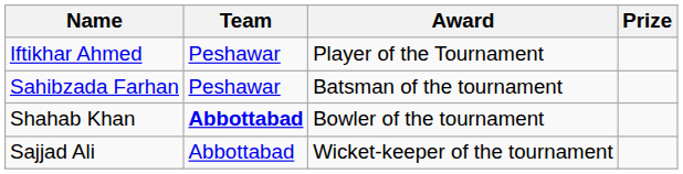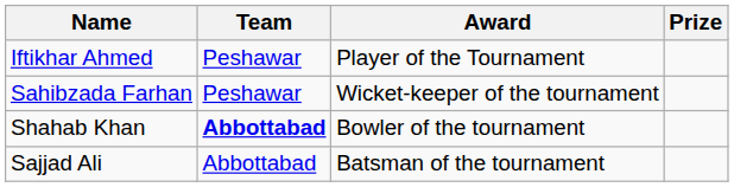 <table class="wikitable">
 <tr>
 <th>Name</th>
 <th>Team</th>
 <th>Award</th>
 <th>Prize</th>
 </tr>
 <tr>
 <td><a href='#'>Iftikhar Ahmed</a></td>
 <td><a href='#'>Peshawar</a></td>
 <td>Player of the Tournament</td>
 <td></td>
 </tr>
 <tr>
 <td><a href='#'>Sahibzada Farhan</a></td>
 <td><a href='#'>Peshawar</a></td>
-<td>Batsman of the tournament</td>
+<td>Wicket-keeper of the tournament</td>
 <td></td>
 </tr>
 <tr>
 <td>Shahab Khan</td>
 <td><strong><a href='#'>Abbottabad</a></strong></td>
 <td>Bowler of the tournament</td>
 <td></td>
 </tr>
 <tr>
 <td>Sajjad Ali</td>
 <td><a href='#'>Abbottabad</a></td>
-<td>Wicket-keeper of the tournament</td>
+<td>Batsman of the tournament</td>
 <td></td>
 </tr>
 </table>
